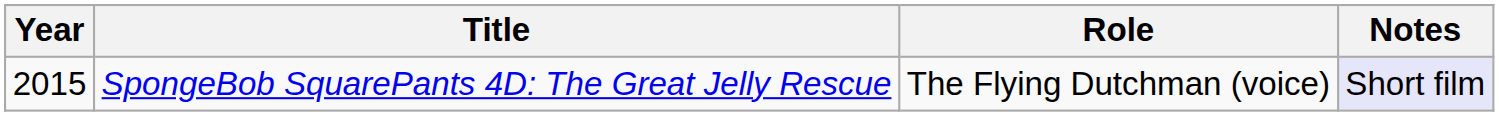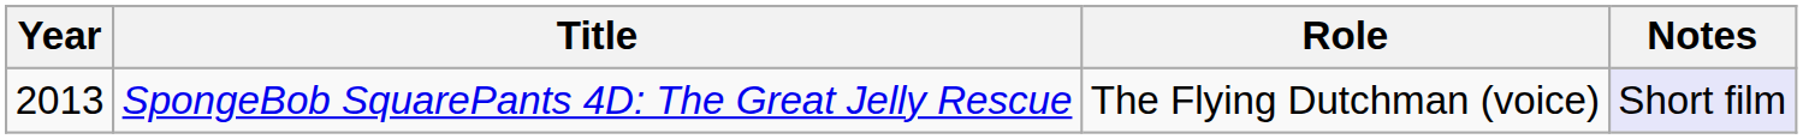 <table class="wikitable">
 <tr>
 <th>Year</th>
 <th>Title</th>
 <th>Role</th>
 <th>Notes</th>
 </tr>
 <tr>
-<td align=center>2015</td>
+<td align=center>2013</td>
 <td><em><a href='#'>SpongeBob SquarePants 4D: The Great Jelly Rescue</a></em></td>
 <td>The Flying Dutchman (voice)</td>
 <td style="background: lavender;">Short film</td>
 </tr>
 </table>
